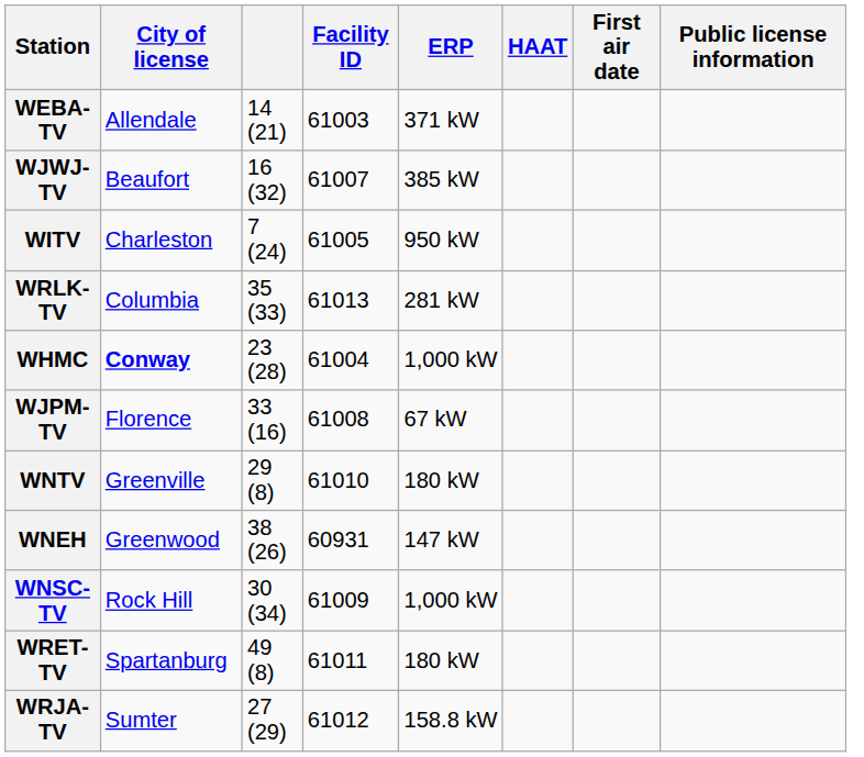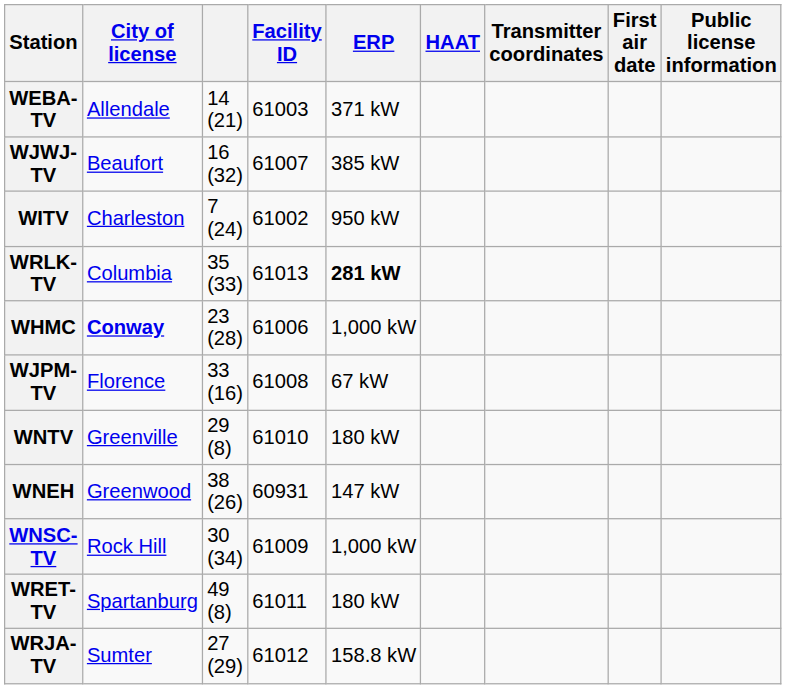 <table class="sortable wikitable">
 <tr>
 <th scope = "row">Station</th>
 <th scope = "row"><a href='#'>City of license</a></th>
 <th scope = "row"></th>
 <th scope = "row"><a href='#'>Facility ID</a></th>
 <th scope = "row"><a href='#'>ERP</a></th>
 <th scope = "row"><a href='#'>HAAT</a></th>
+<th scope = "row">Transmitter coordinates</th>
 <th scope = "row">First air date</th>
 <th scope = "row">Public license information</th>
 </tr>
 <tr>
 <th>WEBA-TV</th>
 <td><a href='#'>Allendale</a></td>
 <td>14 (21)</td>
 <td>61003</td>
 <td>371 kW</td>
+<td></td>
 <td></td>
 <td></td>
 <td></td>
 </tr>
 <tr>
 <th>WJWJ-TV</th>
 <td><a href='#'>Beaufort</a></td>
 <td>16 (32)</td>
 <td>61007</td>
 <td>385 kW</td>
 <td></td>
 <td></td>
 <td></td>
+<td></td>
 </tr>
 <tr>
 <th>WITV</th>
 <td><a href='#'>Charleston</a></td>
 <td>7 (24)</td>
-<td>61005</td>
+<td>61002</td>
 <td>950 kW</td>
+<td></td>
 <td></td>
 <td></td>
 <td></td>
 </tr>
 <tr>
 <th>WRLK-TV</th>
 <td><a href='#'>Columbia</a></td>
 <td>35 (33)</td>
 <td>61013</td>
-<td>281 kW</td>
+<td><strong>281 kW</strong></td>
+<td></td>
 <td></td>
 <td></td>
 <td></td>
 </tr>
 <tr>
 <th>WHMC</th>
 <td><strong><a href='#'>Conway</a></strong></td>
 <td>23 (28)</td>
-<td>61004</td>
+<td>61006</td>
 <td>1,000 kW</td>
+<td></td>
 <td></td>
 <td></td>
 <td></td>
 </tr>
 <tr>
 <th>WJPM-TV</th>
 <td><a href='#'>Florence</a></td>
 <td>33 (16)</td>
 <td>61008</td>
 <td>67 kW</td>
 <td></td>
 <td></td>
 <td></td>
+<td></td>
 </tr>
 <tr>
 <th>WNTV</th>
 <td><a href='#'>Greenville</a></td>
 <td>29 (8)</td>
 <td>61010</td>
 <td>180 kW</td>
+<td></td>
 <td></td>
 <td></td>
 <td></td>
 </tr>
 <tr>
 <th>WNEH</th>
 <td><a href='#'>Greenwood</a></td>
 <td>38 (26)</td>
 <td>60931</td>
 <td>147 kW</td>
 <td></td>
 <td></td>
 <td></td>
+<td></td>
 </tr>
 <tr>
 <th><a href='#'>WNSC-TV</a></th>
 <td><a href='#'>Rock Hill</a></td>
 <td>30 (34)</td>
 <td>61009</td>
 <td>1,000 kW</td>
+<td></td>
 <td></td>
 <td></td>
 <td></td>
 </tr>
 <tr>
 <th>WRET-TV</th>
 <td><a href='#'>Spartanburg</a></td>
 <td>49 (8)</td>
 <td>61011</td>
 <td>180 kW</td>
 <td></td>
 <td></td>
 <td></td>
+<td></td>
 </tr>
 <tr>
 <th>WRJA-TV</th>
 <td><a href='#'>Sumter</a></td>
 <td>27 (29)</td>
 <td>61012</td>
 <td>158.8 kW</td>
 <td></td>
 <td></td>
 <td></td>
+<td></td>
 </tr>
 </table>
